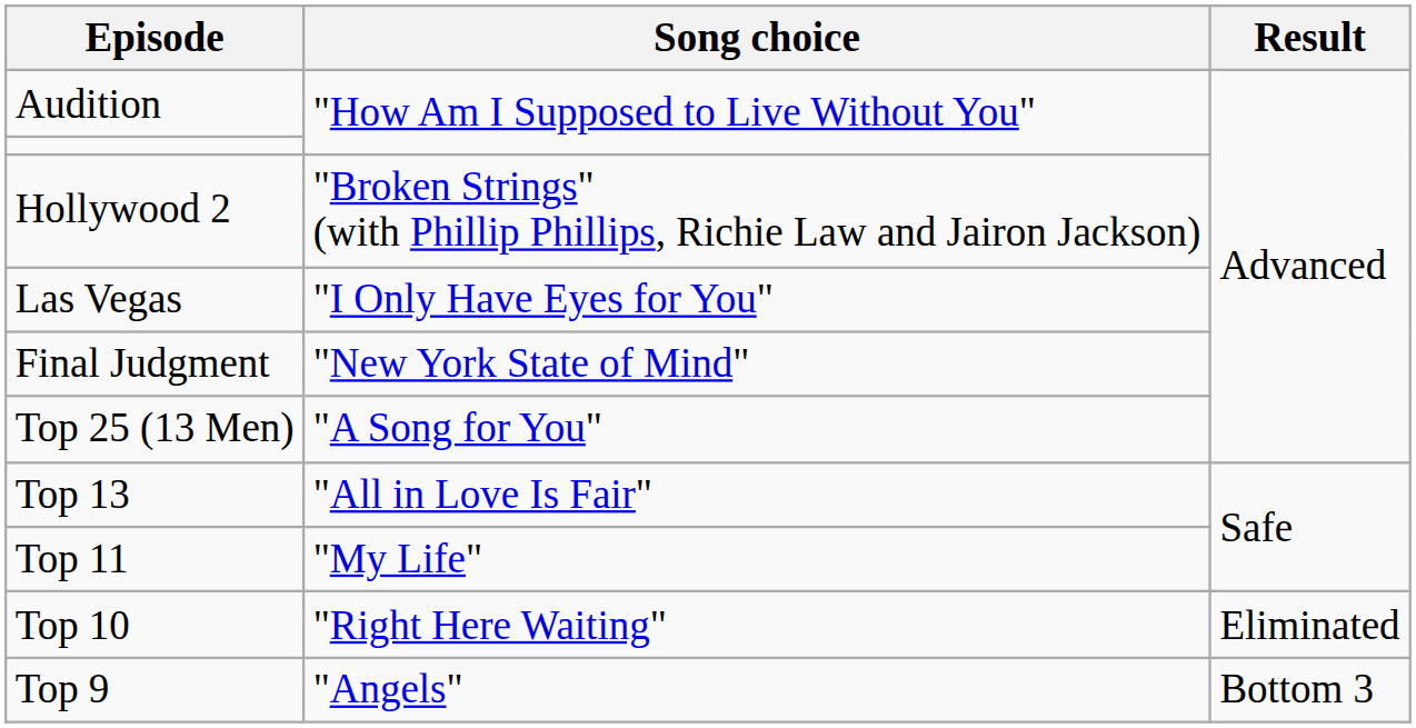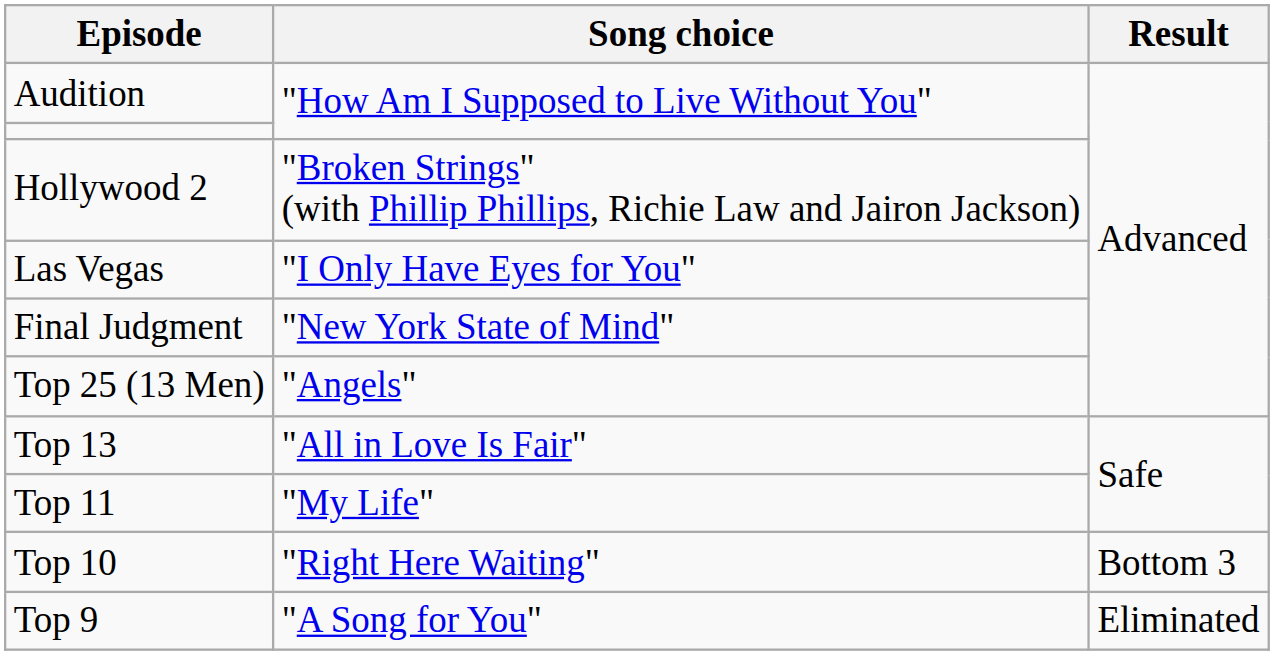 <table class="wikitable">
 <tr>
 <th>Episode</th>
 <th>Song choice</th>
 <th>Result</th>
 </tr>
 <tr>
 <td>Audition</td>
 <td rowspan="2">"<a href='#'>How Am I Supposed to Live Without You</a>"</td>
 <td rowspan="6">Advanced</td>
 </tr>
 <tr>
 <td></td>
 </tr>
 <tr>
 <td>Hollywood 2</td>
 <td>"<a href='#'>Broken Strings</a>"<br>(with <a href='#'>Phillip Phillips</a>, Richie Law and Jairon Jackson)</td>
 </tr>
 <tr>
 <td>Las Vegas</td>
 <td>"<a href='#'>I Only Have Eyes for You</a>"</td>
 </tr>
 <tr>
 <td>Final Judgment</td>
 <td>"<a href='#'>New York State of Mind</a>"</td>
 </tr>
 <tr>
 <td>Top 25 (13 Men)</td>
-<td>"<a href='#'>A Song for You</a>"</td>
+<td>"<a href='#'>Angels</a>"</td>
 </tr>
 <tr>
 <td>Top 13</td>
 <td>"<a href='#'>All in Love Is Fair</a>"</td>
 <td rowspan="2">Safe</td>
 </tr>
 <tr>
 <td>Top 11</td>
 <td>"<a href='#'>My Life</a>"</td>
 </tr>
 <tr>
 <td>Top 10</td>
 <td>"<a href='#'>Right Here Waiting</a>"</td>
-<td>Eliminated</td>
+<td>Bottom 3</td>
 </tr>
 <tr>
 <td>Top 9</td>
-<td>"<a href='#'>Angels</a>"</td>
-<td>Bottom 3</td>
+<td>"<a href='#'>A Song for You</a>"</td>
+<td>Eliminated</td>
 </tr>
 </table>
